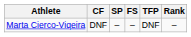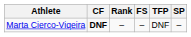 <table class="wikitable" border="1" style="font-size:90%">
 <tr>
 <th>Athlete</th>
 <th>CF</th>
-<th>SP</th>
+<th>Rank</th>
 <th>FS</th>
 <th>TFP</th>
-<th>Rank</th>
+<th>SP</th>
 </tr>
 <tr align=center>
 <td align=left><a href='#'>Marta Cierco-Viqeira</a></td>
-<td>DNF</td>
+<td><strong>DNF</strong></td>
 <td>–</td>
 <td>–</td>
 <td>DNF</td>
 <td>–</td>
 </tr>
 </table>
